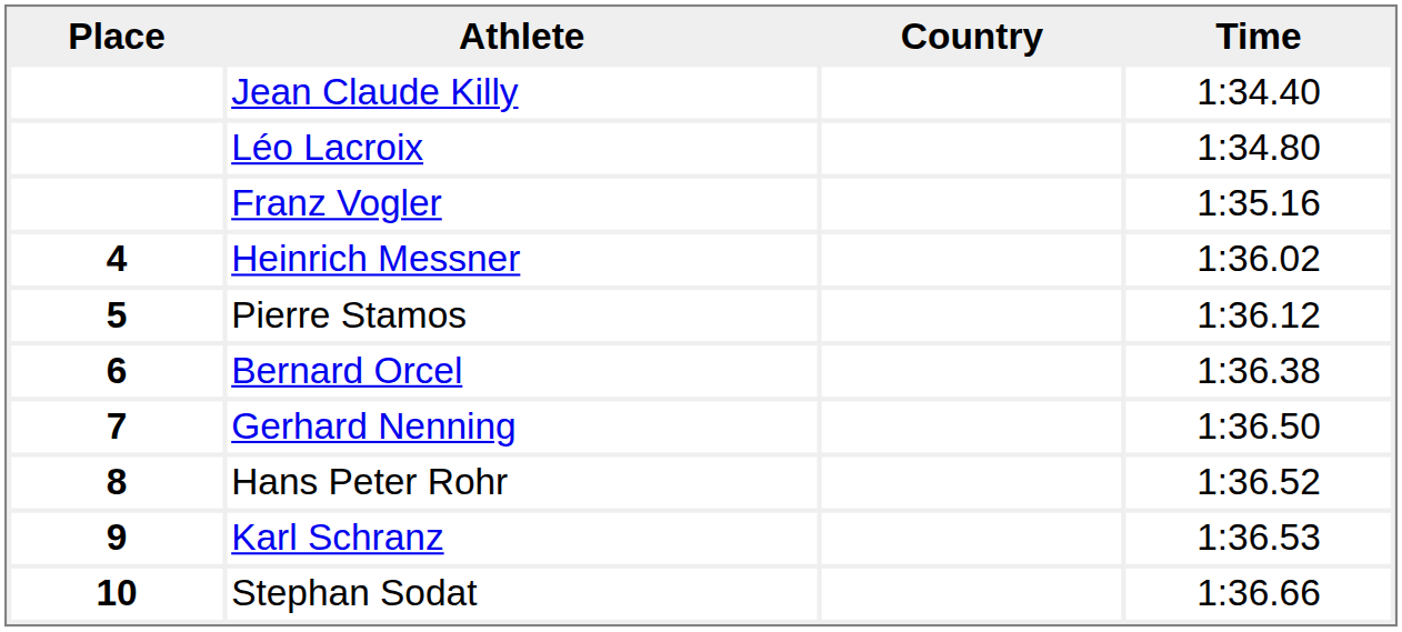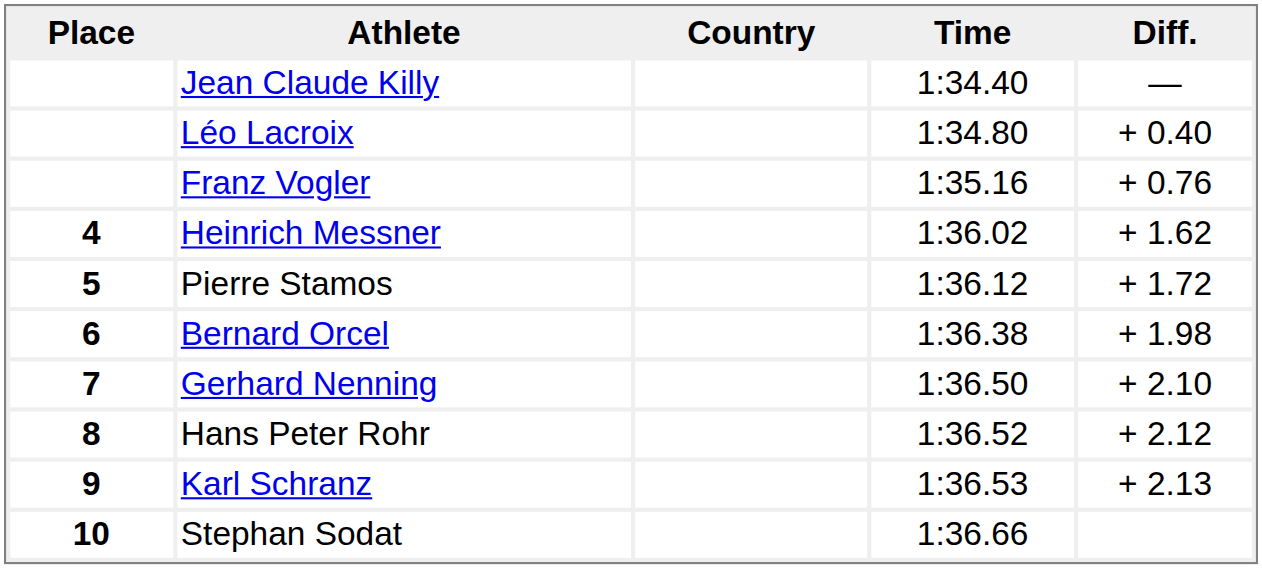 <table style="border-style:solid;border-width:1px;border-color:#808080;background-color:#EFEFEF" cellspacing="2" cellpadding="2" width="600">
 <tr bgcolor="#EFEFEF">
 <th>Place</th>
 <th>Athlete</th>
 <th>Country</th>
 <th>Time</th>
+<th>Diff.</th>
 </tr>
 <tr align="center" valign="top" bgcolor="#FFFFFF">
 <th></th>
 <td align="left"><a href='#'>Jean Claude Killy</a></td>
 <td align="left"></td>
 <td>1:34.40</td>
+<td>—</td>
 </tr>
 <tr align="center" valign="top" bgcolor="#FFFFFF">
 <th></th>
 <td align="left"><a href='#'>Léo Lacroix</a></td>
 <td align="left"></td>
 <td>1:34.80</td>
+<td>+ 0.40</td>
 </tr>
 <tr align="center" valign="top" bgcolor="#FFFFFF">
 <th></th>
 <td align="left"><a href='#'>Franz Vogler</a></td>
 <td align="left"></td>
 <td>1:35.16</td>
+<td>+ 0.76</td>
 </tr>
 <tr align="center" valign="top" bgcolor="#FFFFFF">
 <th>4</th>
 <td align="left"><a href='#'>Heinrich&nbsp;Messner</a></td>
 <td align="left"></td>
 <td>1:36.02</td>
+<td>+ 1.62</td>
 </tr>
 <tr align="center" valign="top" bgcolor="#FFFFFF">
 <th>5</th>
 <td align="left">Pierre Stamos</td>
 <td align="left"></td>
 <td>1:36.12</td>
+<td>+ 1.72</td>
 </tr>
 <tr align="center" valign="top" bgcolor="#FFFFFF">
 <th>6</th>
 <td align="left"><a href='#'>Bernard Orcel</a></td>
 <td align="left"></td>
 <td>1:36.38</td>
+<td>+ 1.98</td>
 </tr>
 <tr align="center" valign="top" bgcolor="#FFFFFF">
 <th>7</th>
 <td align="left"><a href='#'>Gerhard Nenning</a></td>
 <td align="left"></td>
 <td>1:36.50</td>
+<td>+ 2.10</td>
 </tr>
 <tr align="center" valign="top" bgcolor="#FFFFFF">
 <th>8</th>
 <td align="left">Hans Peter Rohr</td>
 <td align="left"></td>
 <td>1:36.52</td>
+<td>+ 2.12</td>
 </tr>
 <tr align="center" valign="top" bgcolor="#FFFFFF">
 <th>9</th>
 <td align="left"><a href='#'>Karl Schranz</a></td>
 <td align="left"></td>
 <td>1:36.53</td>
+<td>+ 2.13</td>
 </tr>
 <tr align="center" valign="top" bgcolor="#FFFFFF">
 <th>10</th>
 <td align="left">Stephan Sodat</td>
 <td align="left"></td>
 <td>1:36.66</td>
+<td></td>
 </tr>
 </table>
